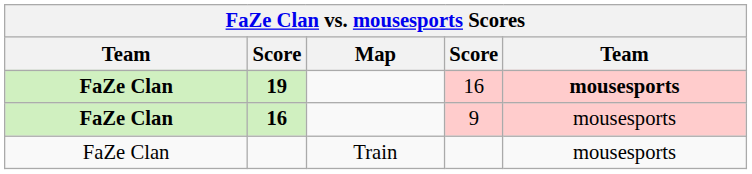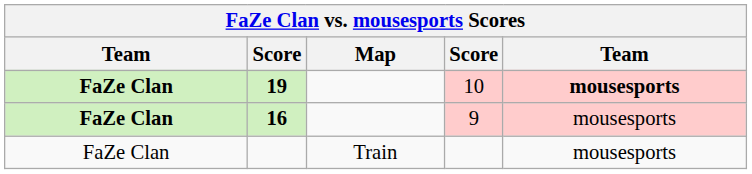 <table class="wikitable" style="text-align: center;">
 <tr>
 <th colspan=5><a href='#'>FaZe Clan</a> vs.  <a href='#'>mousesports</a> Scores</th>
 </tr>
 <tr>
 <th width="181px">Team</th>
 <th width="20px">Score</th>
 <th width="100px">Map</th>
 <th width="20px">Score</th>
 <th width="181px">Team</th>
 </tr>
 <tr>
 <td style="background: #D0F0C0;"><strong>FaZe Clan</strong></td>
 <td style="background: #D0F0C0;"><strong>19</strong></td>
 <td></td>
-<td style="background: #FFCCCC;">16</td>
+<td style="background: #FFCCCC;">10</td>
 <td style="background: #FFCCCC;"><strong>mousesports</strong></td>
 </tr>
 <tr>
 <td style="background: #D0F0C0;"><strong>FaZe Clan</strong></td>
 <td style="background: #D0F0C0;"><strong>16</strong></td>
 <td></td>
 <td style="background: #FFCCCC;">9</td>
 <td style="background: #FFCCCC;">mousesports</td>
 </tr>
 <tr>
 <td>FaZe Clan</td>
 <td></td>
 <td>Train</td>
 <td></td>
 <td>mousesports</td>
 </tr>
 </table>
